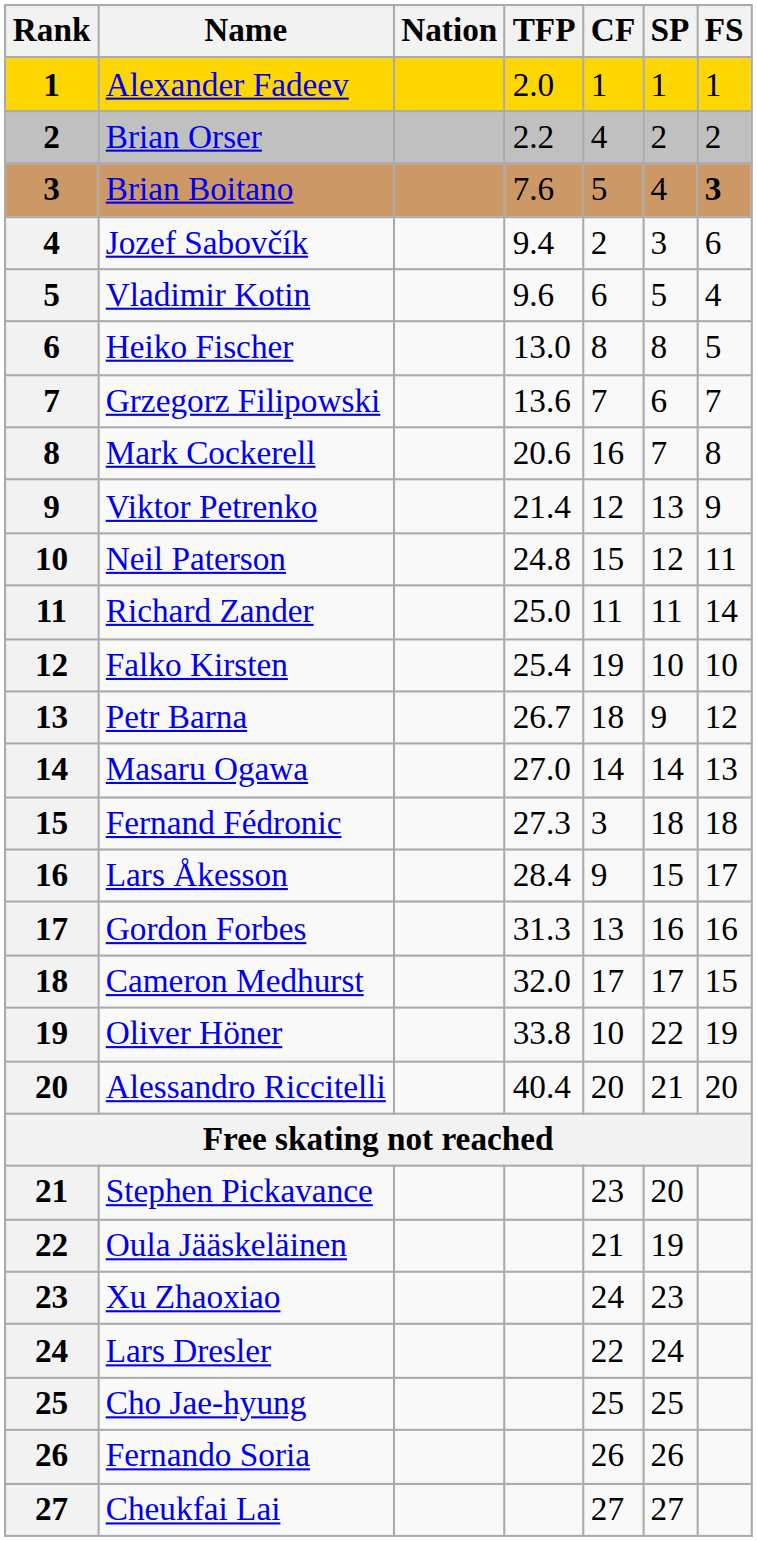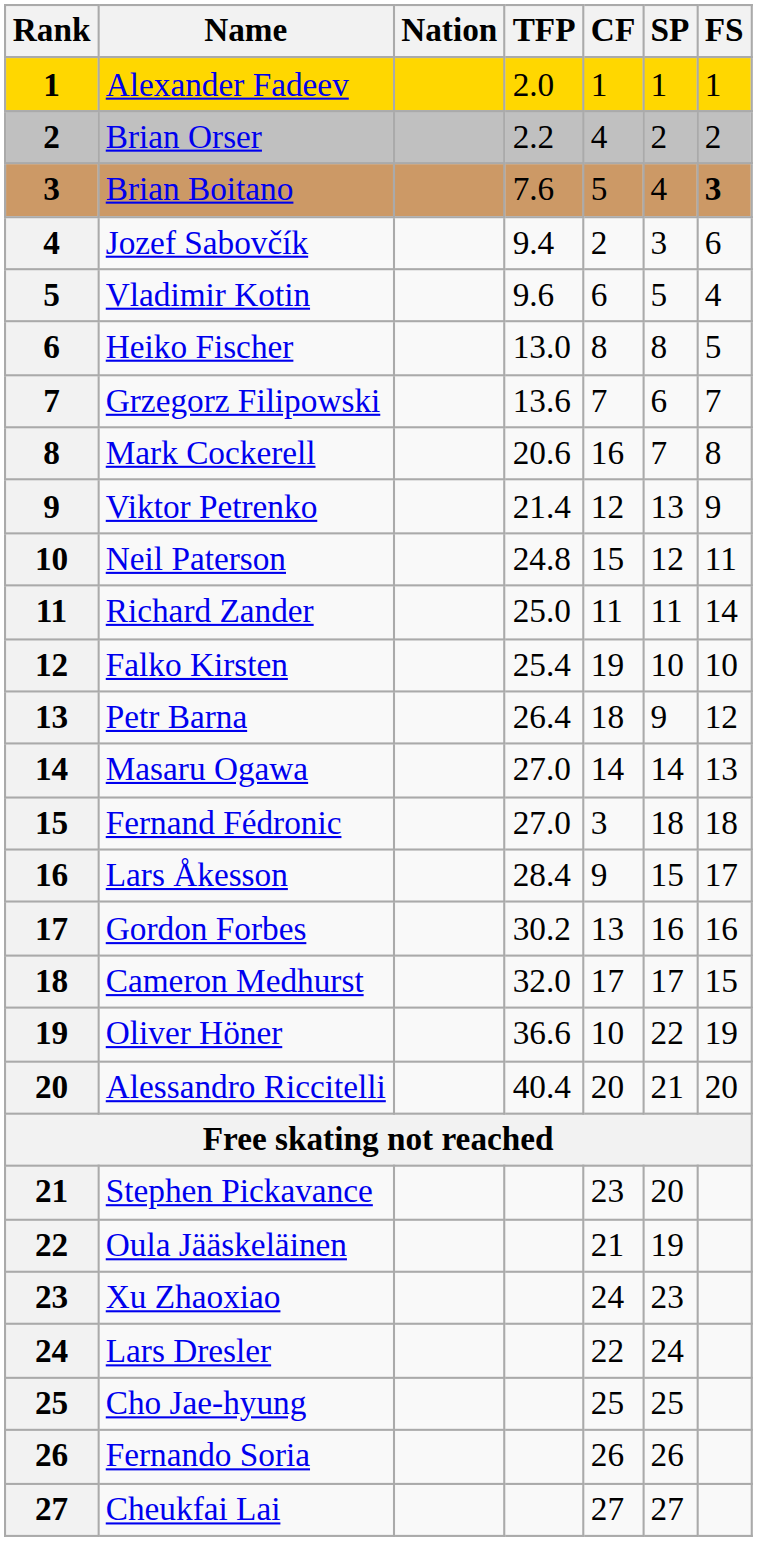 <table class="wikitable">
 <tr>
 <th>Rank</th>
 <th>Name</th>
 <th>Nation</th>
 <th>TFP</th>
 <th>CF</th>
 <th>SP</th>
 <th>FS</th>
 </tr>
 <tr bgcolor=gold>
 <td align=center><strong>1</strong></td>
 <td><a href='#'>Alexander Fadeev</a></td>
 <td></td>
 <td>2.0</td>
 <td>1</td>
 <td>1</td>
 <td>1</td>
 </tr>
 <tr bgcolor=silver>
 <td align=center><strong>2</strong></td>
 <td><a href='#'>Brian Orser</a></td>
 <td></td>
 <td>2.2</td>
 <td>4</td>
 <td>2</td>
 <td>2</td>
 </tr>
 <tr bgcolor=cc9966>
 <td align=center><strong>3</strong></td>
 <td><a href='#'>Brian Boitano</a></td>
 <td></td>
 <td>7.6</td>
 <td>5</td>
 <td>4</td>
 <td><strong>3</strong></td>
 </tr>
 <tr>
 <th>4</th>
 <td><a href='#'>Jozef Sabovčík</a></td>
 <td></td>
 <td>9.4</td>
 <td>2</td>
 <td>3</td>
 <td>6</td>
 </tr>
 <tr>
 <th>5</th>
 <td><a href='#'>Vladimir Kotin</a></td>
 <td></td>
 <td>9.6</td>
 <td>6</td>
 <td>5</td>
 <td>4</td>
 </tr>
 <tr>
 <th>6</th>
 <td><a href='#'>Heiko Fischer</a></td>
 <td></td>
 <td>13.0</td>
 <td>8</td>
 <td>8</td>
 <td>5</td>
 </tr>
 <tr>
 <th>7</th>
 <td><a href='#'>Grzegorz Filipowski</a></td>
 <td></td>
 <td>13.6</td>
 <td>7</td>
 <td>6</td>
 <td>7</td>
 </tr>
 <tr>
 <th>8</th>
 <td><a href='#'>Mark Cockerell</a></td>
 <td></td>
 <td>20.6</td>
 <td>16</td>
 <td>7</td>
 <td>8</td>
 </tr>
 <tr>
 <th>9</th>
 <td><a href='#'>Viktor Petrenko</a></td>
 <td></td>
 <td>21.4</td>
 <td>12</td>
 <td>13</td>
 <td>9</td>
 </tr>
 <tr>
 <th>10</th>
 <td><a href='#'>Neil Paterson</a></td>
 <td></td>
 <td>24.8</td>
 <td>15</td>
 <td>12</td>
 <td>11</td>
 </tr>
 <tr>
 <th>11</th>
 <td><a href='#'>Richard Zander</a></td>
 <td></td>
 <td>25.0</td>
 <td>11</td>
 <td>11</td>
 <td>14</td>
 </tr>
 <tr>
 <th>12</th>
 <td><a href='#'>Falko Kirsten</a></td>
 <td></td>
 <td>25.4</td>
 <td>19</td>
 <td>10</td>
 <td>10</td>
 </tr>
 <tr>
 <th>13</th>
 <td><a href='#'>Petr Barna</a></td>
 <td></td>
-<td>26.7</td>
+<td>26.4</td>
 <td>18</td>
 <td>9</td>
 <td>12</td>
 </tr>
 <tr>
 <th>14</th>
 <td><a href='#'>Masaru Ogawa</a></td>
 <td></td>
 <td>27.0</td>
 <td>14</td>
 <td>14</td>
 <td>13</td>
 </tr>
 <tr>
 <th>15</th>
 <td><a href='#'>Fernand Fédronic</a></td>
 <td></td>
-<td>27.3</td>
+<td>27.0</td>
 <td>3</td>
 <td>18</td>
 <td>18</td>
 </tr>
 <tr>
 <th>16</th>
 <td><a href='#'>Lars Åkesson</a></td>
 <td></td>
 <td>28.4</td>
 <td>9</td>
 <td>15</td>
 <td>17</td>
 </tr>
 <tr>
 <th>17</th>
 <td><a href='#'>Gordon Forbes</a></td>
 <td></td>
-<td>31.3</td>
+<td>30.2</td>
 <td>13</td>
 <td>16</td>
 <td>16</td>
 </tr>
 <tr>
 <th>18</th>
 <td><a href='#'>Cameron Medhurst</a></td>
 <td></td>
 <td>32.0</td>
 <td>17</td>
 <td>17</td>
 <td>15</td>
 </tr>
 <tr>
 <th>19</th>
 <td><a href='#'>Oliver Höner</a></td>
 <td></td>
-<td>33.8</td>
+<td>36.6</td>
 <td>10</td>
 <td>22</td>
 <td>19</td>
 </tr>
 <tr>
 <th>20</th>
 <td><a href='#'>Alessandro Riccitelli</a></td>
 <td></td>
 <td>40.4</td>
 <td>20</td>
 <td>21</td>
 <td>20</td>
 </tr>
 <tr>
 <th colspan=7>Free skating not reached</th>
 </tr>
 <tr>
 <th>21</th>
 <td><a href='#'>Stephen Pickavance</a></td>
 <td></td>
 <td></td>
 <td>23</td>
 <td>20</td>
 <td></td>
 </tr>
 <tr>
 <th>22</th>
 <td><a href='#'>Oula Jääskeläinen</a></td>
 <td></td>
 <td></td>
 <td>21</td>
 <td>19</td>
 <td></td>
 </tr>
 <tr>
 <th>23</th>
 <td><a href='#'>Xu Zhaoxiao</a></td>
 <td></td>
 <td></td>
 <td>24</td>
 <td>23</td>
 <td></td>
 </tr>
 <tr>
 <th>24</th>
 <td><a href='#'>Lars Dresler</a></td>
 <td></td>
 <td></td>
 <td>22</td>
 <td>24</td>
 <td></td>
 </tr>
 <tr>
 <th>25</th>
 <td><a href='#'>Cho Jae-hyung</a></td>
 <td></td>
 <td></td>
 <td>25</td>
 <td>25</td>
 <td></td>
 </tr>
 <tr>
 <th>26</th>
 <td><a href='#'>Fernando Soria</a></td>
 <td></td>
 <td></td>
 <td>26</td>
 <td>26</td>
 <td></td>
 </tr>
 <tr>
 <th>27</th>
 <td><a href='#'>Cheukfai Lai</a></td>
 <td></td>
 <td></td>
 <td>27</td>
 <td>27</td>
 <td></td>
 </tr>
 </table>
